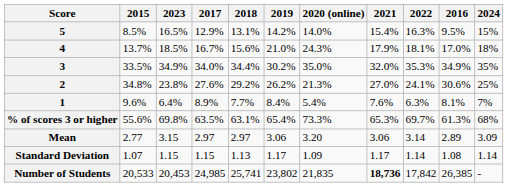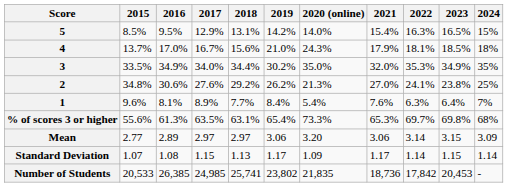 <table class="wikitable">
 <tr>
 <th>Score</th>
 <th>2015</th>
-<th>2023</th>
+<th>2016</th>
 <th>2017</th>
 <th>2018</th>
 <th>2019</th>
 <th>2020 (online) </th>
 <th>2021</th>
 <th>2022</th>
-<th>2016</th>
+<th>2023</th>
 <th>2024</th>
 </tr>
 <tr>
 <th>5</th>
 <td>8.5%</td>
-<td>16.5%</td>
+<td>9.5%</td>
 <td>12.9%</td>
 <td>13.1%</td>
 <td>14.2%</td>
 <td>14.0%</td>
 <td>15.4%</td>
 <td>16.3%</td>
-<td>9.5%</td>
+<td>16.5%</td>
 <td>15%</td>
 </tr>
 <tr>
 <th>4</th>
 <td>13.7%</td>
-<td>18.5%</td>
+<td>17.0%</td>
 <td>16.7%</td>
 <td>15.6%</td>
 <td>21.0%</td>
 <td>24.3%</td>
 <td>17.9%</td>
 <td>18.1%</td>
-<td>17.0%</td>
+<td>18.5%</td>
 <td>18%</td>
 </tr>
 <tr>
 <th>3</th>
 <td>33.5%</td>
 <td>34.9%</td>
 <td>34.0%</td>
 <td>34.4%</td>
 <td>30.2%</td>
 <td>35.0%</td>
 <td>32.0%</td>
 <td>35.3%</td>
 <td>34.9%</td>
 <td>35%</td>
 </tr>
 <tr>
 <th>2</th>
 <td>34.8%</td>
-<td>23.8%</td>
+<td>30.6%</td>
 <td>27.6%</td>
 <td>29.2%</td>
 <td>26.2%</td>
 <td>21.3%</td>
 <td>27.0%</td>
 <td>24.1%</td>
-<td>30.6%</td>
+<td>23.8%</td>
 <td>25%</td>
 </tr>
 <tr>
 <th>1</th>
 <td>9.6%</td>
-<td>6.4%</td>
+<td>8.1%</td>
 <td>8.9%</td>
 <td>7.7%</td>
 <td>8.4%</td>
 <td>5.4%</td>
 <td>7.6%</td>
 <td>6.3%</td>
-<td>8.1%</td>
+<td>6.4%</td>
 <td>7%</td>
 </tr>
 <tr>
 <th>% of scores 3 or higher</th>
 <td>55.6%</td>
-<td>69.8%</td>
+<td>61.3%</td>
 <td>63.5%</td>
 <td>63.1%</td>
 <td>65.4%</td>
 <td>73.3%</td>
 <td>65.3%</td>
 <td>69.7%</td>
-<td>61.3%</td>
+<td>69.8%</td>
 <td>68%</td>
 </tr>
 <tr>
 <th>Mean</th>
 <td>2.77</td>
-<td>3.15</td>
+<td>2.89</td>
 <td>2.97</td>
 <td>2.97</td>
 <td>3.06</td>
 <td>3.20</td>
 <td>3.06</td>
 <td>3.14</td>
-<td>2.89</td>
+<td>3.15</td>
 <td>3.09</td>
 </tr>
 <tr>
 <th>Standard Deviation</th>
 <td>1.07</td>
-<td>1.15</td>
+<td>1.08</td>
 <td>1.15</td>
 <td>1.13</td>
 <td>1.17</td>
 <td>1.09</td>
 <td>1.17</td>
 <td>1.14</td>
-<td>1.08</td>
+<td>1.15</td>
 <td>1.14</td>
 </tr>
 <tr>
 <th>Number of Students</th>
 <td>20,533</td>
-<td>20,453</td>
+<td>26,385</td>
 <td>24,985</td>
 <td>25,741</td>
 <td>23,802</td>
 <td>21,835</td>
-<td><strong>18,736</strong></td>
+<td>18,736</td>
 <td>17,842</td>
-<td>26,385</td>
+<td>20,453</td>
 <td>-</td>
 </tr>
 </table>
